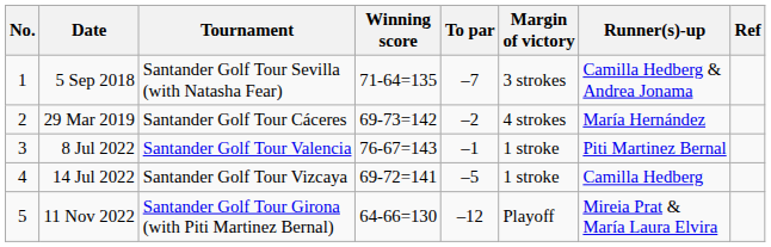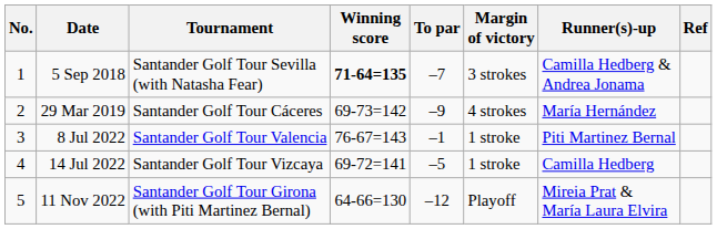 <table class="wikitable" style="font-size:95%;">
 <tr>
 <th>No.</th>
 <th>Date</th>
 <th>Tournament</th>
 <th>Winning<br>score</th>
 <th>To par</th>
 <th>Margin<br>of victory</th>
 <th>Runner(s)-up</th>
 <th>Ref</th>
 </tr>
 <tr>
 <td align=center>1</td>
 <td align=right>5 Sep 2018</td>
 <td>Santander Golf Tour Sevilla<br>(with Natasha Fear)</td>
-<td align=right>71-64=135</td>
+<td align=right><strong>71-64=135</strong></td>
 <td align=center>–7</td>
 <td>3 strokes</td>
 <td> <a href='#'>Camilla Hedberg</a> &<br> <a href='#'>Andrea Jonama</a></td>
 <td></td>
 </tr>
 <tr>
 <td align=center>2</td>
 <td align=right>29 Mar 2019</td>
 <td>Santander Golf Tour Cáceres</td>
 <td align=right>69-73=142</td>
-<td align=center>–2</td>
+<td align=center>–9</td>
 <td>4 strokes</td>
 <td> <a href='#'>María Hernández</a></td>
 <td></td>
 </tr>
 <tr>
 <td align=center>3</td>
 <td align=right>8 Jul 2022</td>
 <td><a href='#'>Santander Golf Tour Valencia</a></td>
 <td align=right>76-67=143</td>
 <td align=center>–1</td>
 <td>1 stroke</td>
 <td> <a href='#'>Piti Martinez Bernal</a></td>
 <td></td>
 </tr>
 <tr>
 <td align=center>4</td>
 <td align=right>14 Jul 2022</td>
 <td>Santander Golf Tour Vizcaya</td>
 <td align=right>69-72=141</td>
 <td align=center>–5</td>
 <td>1 stroke</td>
 <td> <a href='#'>Camilla Hedberg</a></td>
 <td></td>
 </tr>
 <tr>
 <td align=center>5</td>
 <td align=right>11 Nov 2022</td>
 <td><a href='#'>Santander Golf Tour Girona</a> <br>(with Piti Martinez Bernal)</td>
 <td align=right>64-66=130</td>
 <td align=center>–12</td>
 <td>Playoff</td>
 <td> <a href='#'>Mireia Prat</a> &<br> <a href='#'>María Laura Elvira</a></td>
 <td></td>
 </tr>
 </table>
